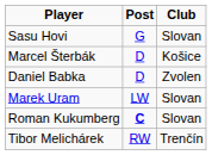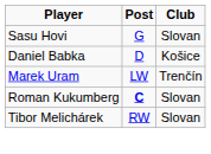 <table class="wikitable" style="text-align: center;">
 <tr>
 <td><strong>Player</strong></td>
 <td><strong>Post</strong></td>
 <td><strong>Club</strong></td>
 </tr>
 <tr>
 <td align="left"> Sasu Hovi</td>
 <td><a href='#'>G</a></td>
 <td>Slovan</td>
 </tr>
 <tr>
-<td align="left"> Marcel Šterbák</td>
+<td align="left"> Daniel Babka</td>
 <td><a href='#'>D</a></td>
 <td>Košice</td>
 </tr>
 <tr>
-<td align="left"> Daniel Babka</td>
-<td><a href='#'>D</a></td>
-<td>Zvolen</td>
-</tr>
-<tr>
 <td align="left"> <a href='#'>Marek Uram</a></td>
 <td><a href='#'>LW</a></td>
-<td>Slovan</td>
+<td>Trenčín</td>
 </tr>
 <tr>
 <td align="left"> Roman Kukumberg</td>
 <td><strong><a href='#'>C</a></strong></td>
 <td>Slovan</td>
 </tr>
 <tr>
 <td align="left"> Tibor Melichárek</td>
 <td><a href='#'>RW</a></td>
-<td>Trenčín</td>
+<td>Slovan</td>
 </tr>
 </table>
